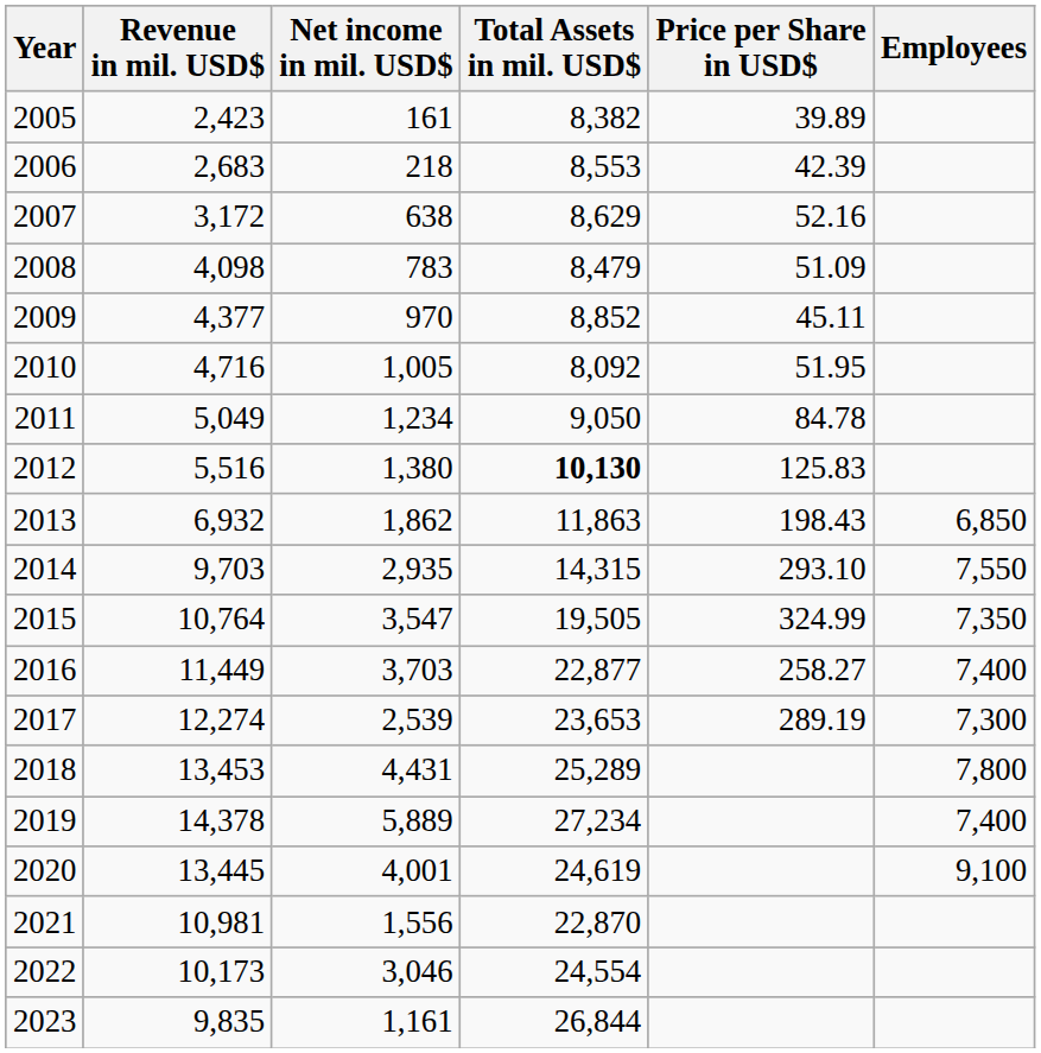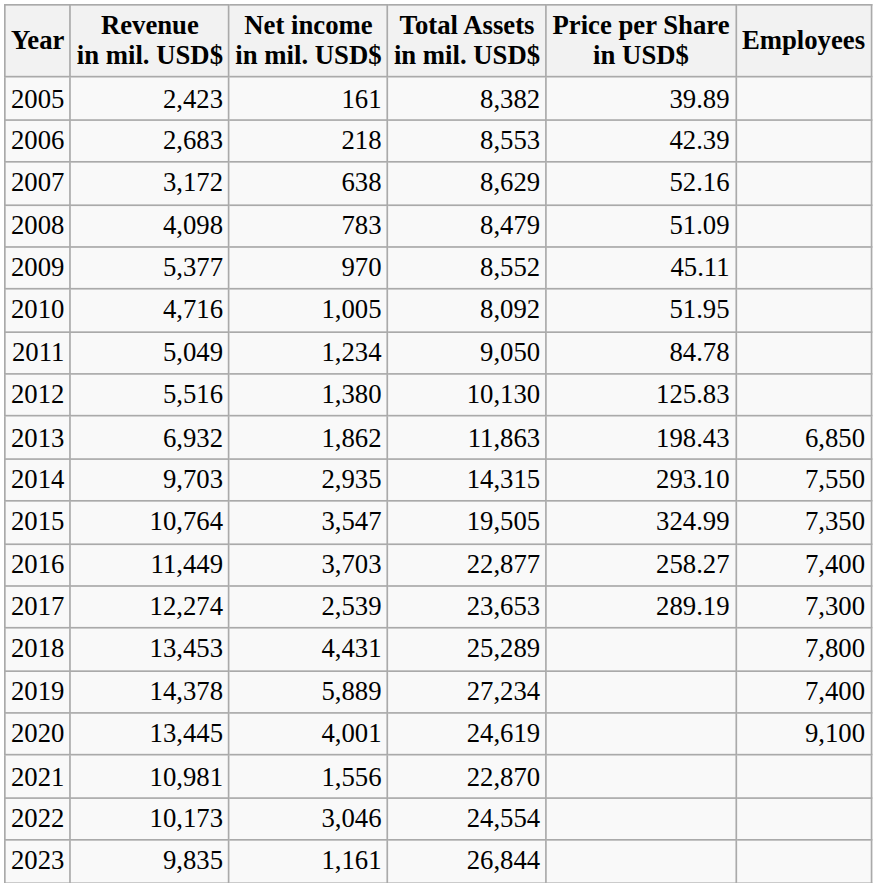 <table class="wikitable float-left" style="text-align: right;">
 <tr>
 <th>Year</th>
 <th>Revenue<br>in mil. USD$</th>
 <th>Net income<br>in mil. USD$</th>
 <th>Total Assets<br>in mil. USD$</th>
 <th>Price per Share<br>in USD$</th>
 <th>Employees</th>
 </tr>
 <tr>
 <td>2005</td>
 <td>2,423</td>
 <td>161</td>
 <td>8,382</td>
 <td>39.89</td>
 <td></td>
 </tr>
 <tr>
 <td>2006</td>
 <td>2,683</td>
 <td>218</td>
 <td>8,553</td>
 <td>42.39</td>
 <td></td>
 </tr>
 <tr>
 <td>2007</td>
 <td>3,172</td>
 <td>638</td>
 <td>8,629</td>
 <td>52.16</td>
 <td></td>
 </tr>
 <tr>
 <td>2008</td>
 <td>4,098</td>
 <td>783</td>
 <td>8,479</td>
 <td>51.09</td>
 <td></td>
 </tr>
 <tr>
 <td>2009</td>
-<td>4,377</td>
+<td>5,377</td>
 <td>970</td>
-<td>8,852</td>
+<td>8,552</td>
 <td>45.11</td>
 <td></td>
 </tr>
 <tr>
 <td>2010</td>
 <td>4,716</td>
 <td>1,005</td>
 <td>8,092</td>
 <td>51.95</td>
 <td></td>
 </tr>
 <tr>
 <td>2011</td>
 <td>5,049</td>
 <td>1,234</td>
 <td>9,050</td>
 <td>84.78</td>
 <td></td>
 </tr>
 <tr>
 <td>2012</td>
 <td>5,516</td>
 <td>1,380</td>
-<td><strong>10,130</strong></td>
+<td>10,130</td>
 <td>125.83</td>
 <td></td>
 </tr>
 <tr>
 <td>2013</td>
 <td>6,932</td>
 <td>1,862</td>
 <td>11,863</td>
 <td>198.43</td>
 <td>6,850</td>
 </tr>
 <tr>
 <td>2014</td>
 <td>9,703</td>
 <td>2,935</td>
 <td>14,315</td>
 <td>293.10</td>
 <td>7,550</td>
 </tr>
 <tr>
 <td>2015</td>
 <td>10,764</td>
 <td>3,547</td>
 <td>19,505</td>
 <td>324.99</td>
 <td>7,350</td>
 </tr>
 <tr>
 <td>2016</td>
 <td>11,449</td>
 <td>3,703</td>
 <td>22,877</td>
 <td>258.27</td>
 <td>7,400</td>
 </tr>
 <tr>
 <td>2017</td>
 <td>12,274</td>
 <td>2,539</td>
 <td>23,653</td>
 <td>289.19</td>
 <td>7,300</td>
 </tr>
 <tr>
 <td>2018</td>
 <td>13,453</td>
 <td>4,431</td>
 <td>25,289</td>
 <td></td>
 <td>7,800</td>
 </tr>
 <tr>
 <td>2019</td>
 <td>14,378</td>
 <td>5,889</td>
 <td>27,234</td>
 <td></td>
 <td>7,400</td>
 </tr>
 <tr>
 <td>2020</td>
 <td>13,445</td>
 <td>4,001</td>
 <td>24,619</td>
 <td></td>
 <td>9,100</td>
 </tr>
 <tr>
 <td>2021</td>
 <td>10,981</td>
 <td>1,556</td>
 <td>22,870</td>
 <td></td>
 <td></td>
 </tr>
 <tr>
 <td>2022</td>
 <td>10,173</td>
 <td>3,046</td>
 <td>24,554</td>
 <td></td>
 <td></td>
 </tr>
 <tr>
 <td>2023</td>
 <td>9,835</td>
 <td>1,161</td>
 <td>26,844</td>
 <td></td>
 <td></td>
 </tr>
 </table>
